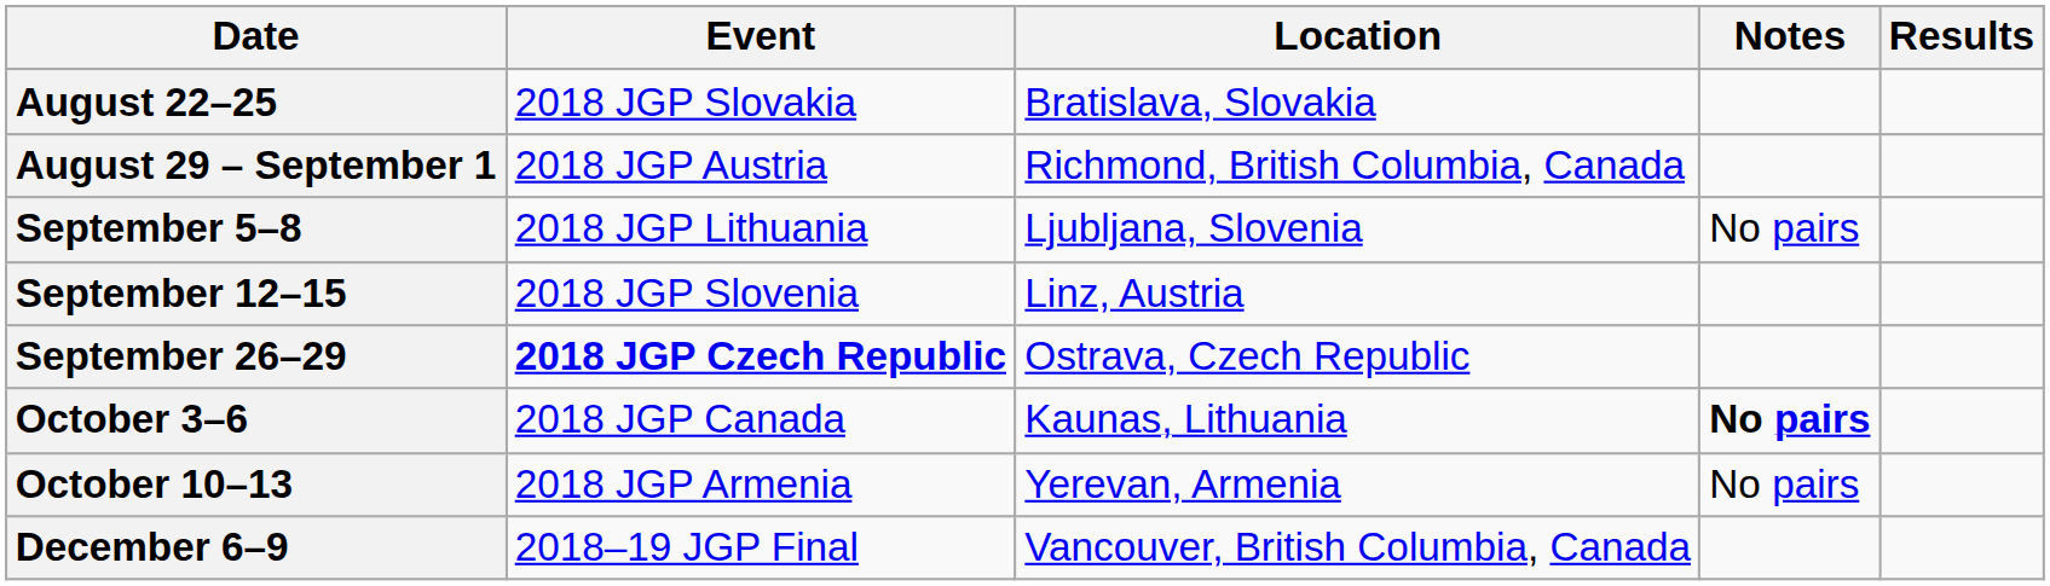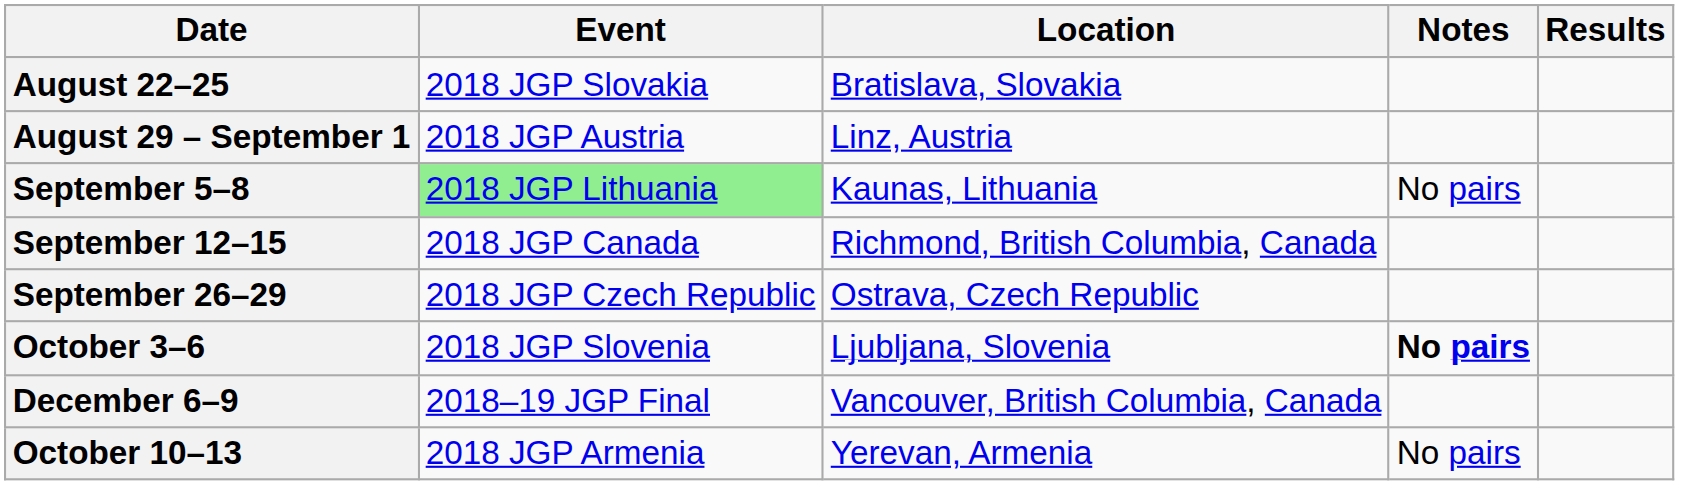 <table class="wikitable unsortable" style="text-align:left">
 <tr>
 <th scope="col">Date</th>
 <th scope="col">Event</th>
 <th scope="col">Location</th>
 <th scope="col">Notes</th>
 <th scope="col">Results</th>
 </tr>
 <tr>
 <th scope="row" style="text-align:left">August 22–25</th>
 <td><a href='#'>2018 JGP Slovakia</a></td>
 <td><a href='#'>Bratislava, Slovakia</a></td>
 <td></td>
 <td></td>
 </tr>
 <tr>
 <th scope="row" style="text-align:left">August 29 – September 1</th>
 <td><a href='#'>2018 JGP Austria</a></td>
+<td><a href='#'>Linz, Austria</a></td>
+<td></td>
+<td></td>
+</tr>
+<tr>
+<th scope="row" style="text-align:left">September 5–8</th>
+<td style="background: lightgreen;"><a href='#'>2018 JGP Lithuania</a></td>
+<td><a href='#'>Kaunas, Lithuania</a></td>
+<td>No <a href='#'>pairs</a></td>
+<td></td>
+</tr>
+<tr>
+<th scope="row" style="text-align:left">September 12–15</th>
+<td><a href='#'>2018 JGP Canada</a></td>
 <td><a href='#'>Richmond, British Columbia</a>, <a href='#'>Canada</a></td>
 <td></td>
 <td></td>
 </tr>
 <tr>
-<th scope="row" style="text-align:left">September 5–8</th>
-<td><a href='#'>2018 JGP Lithuania</a></td>
-<td><a href='#'>Ljubljana, Slovenia</a></td>
-<td>No <a href='#'>pairs</a></td>
-<td></td>
-</tr>
-<tr>
-<th scope="row" style="text-align:left">September 12–15</th>
-<td><a href='#'>2018 JGP Slovenia</a></td>
-<td><a href='#'>Linz, Austria</a></td>
-<td></td>
-<td></td>
-</tr>
-<tr>
 <th scope="row" style="text-align:left">September 26–29</th>
-<td><strong><a href='#'>2018 JGP Czech Republic</a></strong></td>
+<td><a href='#'>2018 JGP Czech Republic</a></td>
 <td><a href='#'>Ostrava, Czech Republic</a></td>
 <td></td>
 <td></td>
 </tr>
 <tr>
 <th scope="row" style="text-align:left">October 3–6</th>
-<td><a href='#'>2018 JGP Canada</a></td>
-<td><a href='#'>Kaunas, Lithuania</a></td>
+<td><a href='#'>2018 JGP Slovenia</a></td>
+<td><a href='#'>Ljubljana, Slovenia</a></td>
 <td><strong>No <a href='#'>pairs</a></strong></td>
+<td></td>
+</tr>
+<tr>
+<th scope="row" style="text-align:left">December 6–9</th>
+<td><a href='#'>2018–19 JGP Final</a></td>
+<td><a href='#'>Vancouver, British Columbia</a>, <a href='#'>Canada</a></td>
+<td></td>
 <td></td>
 </tr>
 <tr>
 <th scope="row" style="text-align:left">October 10–13</th>
 <td><a href='#'>2018 JGP Armenia</a></td>
 <td><a href='#'>Yerevan, Armenia</a></td>
 <td>No <a href='#'>pairs</a></td>
 <td></td>
 </tr>
-<tr>
-<th scope="row" style="text-align:left">December 6–9</th>
-<td><a href='#'>2018–19 JGP Final</a></td>
-<td><a href='#'>Vancouver, British Columbia</a>, <a href='#'>Canada</a></td>
-<td></td>
-<td></td>
-</tr>
 </table>
